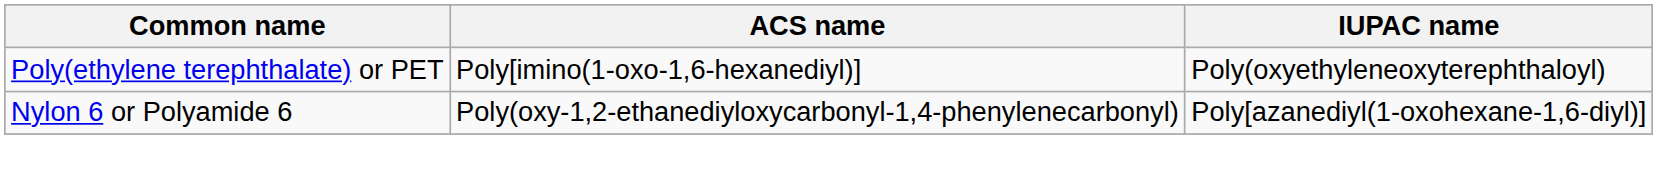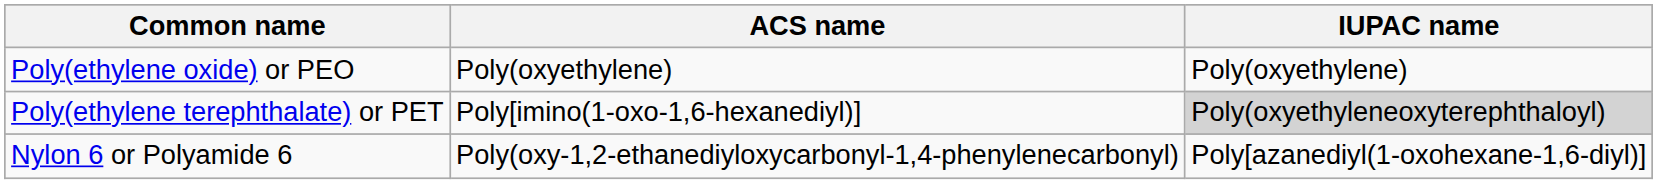 <table class="wikitable">
 <tr>
 <th>Common name</th>
 <th>ACS name</th>
 <th>IUPAC name</th>
 </tr>
 <tr>
+<td><a href='#'>Poly(ethylene oxide)</a> or PEO</td>
+<td>Poly(oxyethylene)</td>
+<td>Poly(oxyethylene)</td>
+</tr>
+<tr>
 <td><a href='#'>Poly(ethylene terephthalate)</a> or PET</td>
 <td>Poly[imino(1-oxo-1,6-hexanediyl)]</td>
-<td>Poly(oxyethyleneoxyterephthaloyl)</td>
+<td style="background: lightgrey;">Poly(oxyethyleneoxyterephthaloyl)</td>
 </tr>
 <tr>
 <td><a href='#'>Nylon 6</a> or Polyamide 6</td>
 <td>Poly(oxy-1,2-ethanediyloxycarbonyl-1,4-phenylenecarbonyl)</td>
 <td>Poly[azanediyl(1-oxohexane-1,6-diyl)]</td>
 </tr>
 </table>
